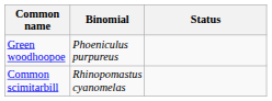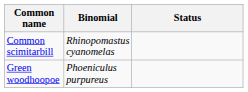 <table width=60% class="wikitable">
 <tr>
 <th width=25%>Common name</th>
 <th width=25%>Binomial</th>
 <th width=50%>Status</th>
 </tr>
 <tr>
+<td><a href='#'>Common scimitarbill</a></td>
+<td><em>Rhinopomastus cyanomelas</em></td>
+<td></td>
+</tr>
+<tr>
 <td><a href='#'>Green woodhoopoe</a></td>
 <td><em>Phoeniculus purpureus</em></td>
 <td></td>
 </tr>
-<tr>
-<td><a href='#'>Common scimitarbill</a></td>
-<td><em>Rhinopomastus cyanomelas</em></td>
-<td></td>
-</tr>
 </table>
